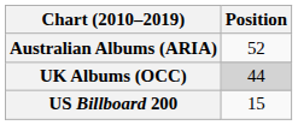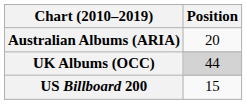 <table class="wikitable sortable plainrowheaders" style="text-align:center">
 <tr>
 <th scope="col">Chart (2010–2019)</th>
 <th scope="col">Position</th>
 </tr>
 <tr>
 <th scope="row">Australian Albums (ARIA)</th>
-<td>52</td>
+<td>20</td>
 </tr>
 <tr>
 <th scope="row">UK Albums (OCC)</th>
 <td style="background: lightgrey;">44</td>
 </tr>
 <tr>
 <th scope="row">US <em>Billboard</em> 200</th>
 <td>15</td>
 </tr>
 </table>
